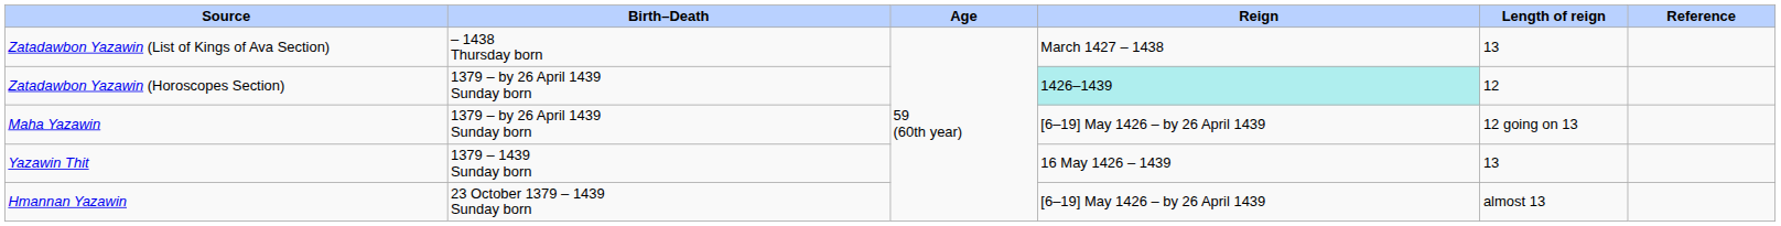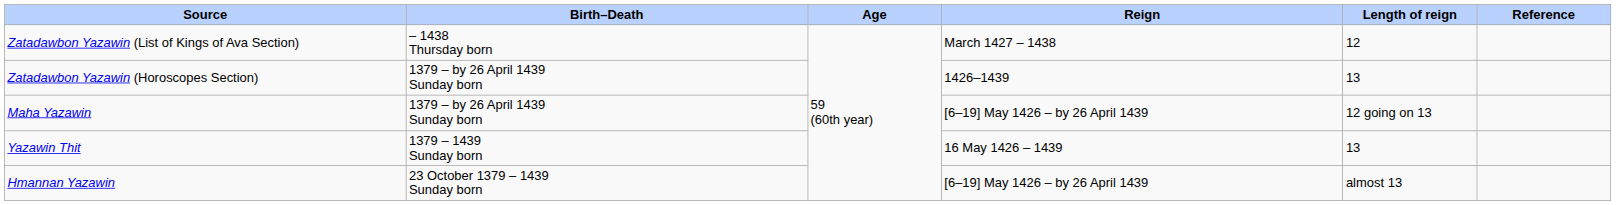 <table width=100% class="wikitable">
 <tr>
 <th style="background-color:#B9D1FF" width=15%>Source</th>
 <th style="background-color:#B9D1FF" width=15%>Birth–Death</th>
 <th style="background-color:#B9D1FF" width=5%>Age</th>
 <th style="background-color:#B9D1FF" width=15%>Reign</th>
 <th style="background-color:#B9D1FF" width=5%>Length of reign</th>
 <th style="background-color:#B9D1FF" width=5%>Reference</th>
 </tr>
 <tr>
 <td><em><a href='#'>Zatadawbon Yazawin</a></em> (List of Kings of Ava Section)</td>
 <td> – 1438 <br> Thursday born</td>
 <td rowspan="5">59 <br> (60th year)</td>
 <td>March 1427 – 1438</td>
-<td>13</td>
+<td>12</td>
 <td></td>
 </tr>
 <tr>
 <td><em><a href='#'>Zatadawbon Yazawin</a></em> (Horoscopes Section)</td>
 <td> 1379 – by 26 April 1439 <br> Sunday born</td>
-<td style="background: paleturquoise;">1426–1439</td>
-<td>12</td>
+<td>1426–1439</td>
+<td>13</td>
 <td></td>
 </tr>
 <tr>
 <td><em><a href='#'>Maha Yazawin</a></em></td>
 <td> 1379 – by 26 April 1439 <br> Sunday born</td>
 <td>[6–19] May 1426 – by 26 April 1439</td>
 <td>12 going on 13</td>
 <td></td>
 </tr>
 <tr>
 <td><em><a href='#'>Yazawin Thit</a></em></td>
 <td> 1379 – 1439 <br> Sunday born</td>
 <td>16 May 1426 – 1439</td>
 <td>13</td>
 <td></td>
 </tr>
 <tr>
 <td><em><a href='#'>Hmannan Yazawin</a></em></td>
 <td>23 October 1379 – 1439 <br> Sunday born</td>
 <td>[6–19] May 1426 – by 26 April 1439</td>
 <td>almost 13</td>
 <td></td>
 </tr>
 </table>
